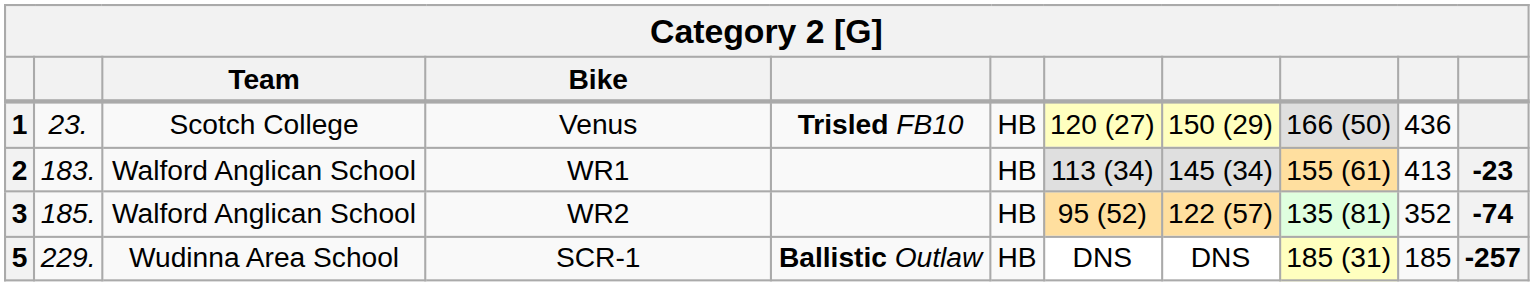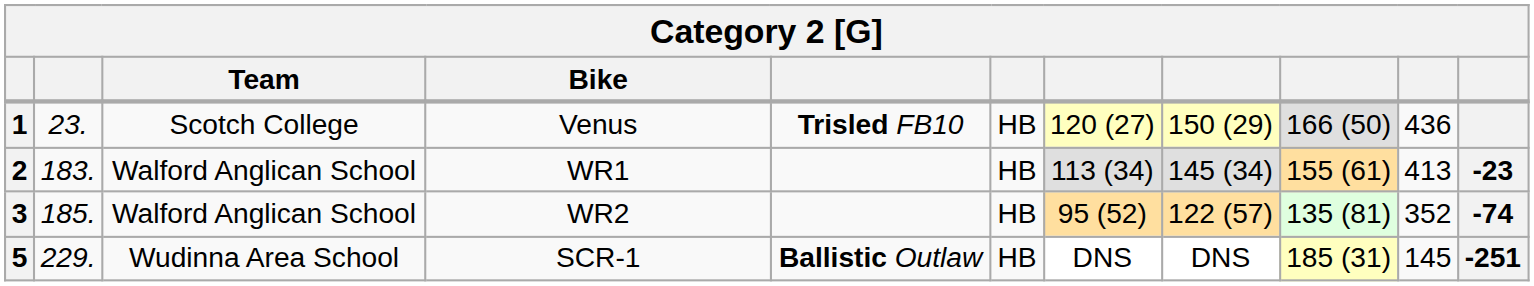 <table class="wikitable collapsible collapsed" style="font-size: 85%; text-align:center">
 <tr>
 <th colspan="11" width="500"><big>Category 2 [G]</big></th>
 </tr>
 <tr>
 <th valign="middle" width="5"></th>
 <th valign="middle" width="5"></th>
 <th valign="middle" width="150">Team</th>
 <th valign="middle" width="160">Bike</th>
 <th valign="middle" width="100"></th>
 <th valign="middle" width="6"></th>
 <th><a href='#'></a><br></th>
 <th><a href='#'></a><br></th>
 <th><a href='#'></a><br></th>
 <th valign="middle" width="4"></th>
 <th width="5" valign="middle"></th>
 </tr>
 <tr>
 </tr>
 <tr style="border-top:2px solid #aaaaaa">
 <th>1</th>
 <td><em>23.</em></td>
 <td> Scotch College</td>
 <td>Venus</td>
 <td><strong>Trisled</strong> <em>FB10</em></td>
 <td>HB</td>
 <td bgcolor="#FFFFBF">120 (27)</td>
 <td bgcolor="#FFFFBF">150 (29)</td>
 <td bgcolor="#dfdfdf">166 (50)</td>
 <td>436</td>
 <th></th>
 </tr>
 <tr>
 <th>2</th>
 <td><em>183.</em></td>
 <td> Walford Anglican School</td>
 <td>WR1</td>
 <td></td>
 <td>HB</td>
 <td bgcolor="#dfdfdf">113 (34)</td>
 <td bgcolor="#dfdfdf">145 (34)</td>
 <td bgcolor="#ffdf9f">155 (61)</td>
 <td>413</td>
 <th>-23</th>
 </tr>
 <tr>
 <th>3</th>
 <td><em>185.</em></td>
 <td> Walford Anglican School</td>
 <td>WR2</td>
 <td></td>
 <td>HB</td>
 <td bgcolor="#ffdf9f">95 (52)</td>
 <td bgcolor="#ffdf9f">122 (57)</td>
 <td bgcolor="#dfffdf">135 (81)</td>
 <td>352</td>
 <th>-74</th>
 </tr>
 <tr>
 <th>5</th>
 <td><em>229.</em></td>
 <td> Wudinna Area School</td>
 <td>SCR-1</td>
 <td><strong>Ballistic</strong> <em>Outlaw</em></td>
 <td>HB</td>
 <td bgcolor="#ffffff">DNS</td>
 <td bgcolor="#ffffff">DNS</td>
 <td bgcolor="#FFFFBF">185 (31)</td>
-<td>185</td>
-<th>-257</th>
+<td>145</td>
+<th>-251</th>
 </tr>
 </table>
